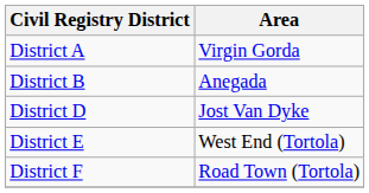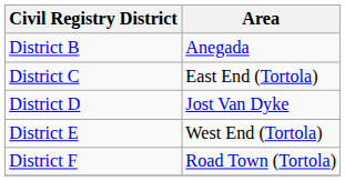 <table class="wikitable">
 <tr>
 <th>Civil Registry District</th>
 <th>Area</th>
 </tr>
 <tr>
-<td><a href='#'>District A</a></td>
-<td><a href='#'>Virgin Gorda</a></td>
+<td><a href='#'>District B</a></td>
+<td><a href='#'>Anegada</a></td>
 </tr>
 <tr>
-<td><a href='#'>District B</a></td>
-<td><a href='#'>Anegada</a></td>
+<td><a href='#'>District C</a></td>
+<td>East End (<a href='#'>Tortola</a>)</td>
 </tr>
 <tr>
 <td><a href='#'>District D</a></td>
 <td><a href='#'>Jost Van Dyke</a></td>
 </tr>
 <tr>
 <td><a href='#'>District E</a></td>
 <td>West End (<a href='#'>Tortola</a>)</td>
 </tr>
 <tr>
 <td><a href='#'>District F</a></td>
 <td><a href='#'>Road Town</a> (<a href='#'>Tortola</a>)</td>
 </tr>
 <tr>
 </tr>
 </table>
